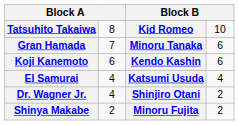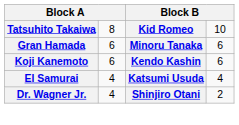 <table class="wikitable" style="margin: 1em auto 1em auto;text-align:center">
 <tr>
 <th colspan="2">Block A</th>
 <th colspan="2">Block B</th>
 </tr>
 <tr>
 <th><a href='#'>Tatsuhito Takaiwa</a></th>
 <td style="width:35px">8</td>
 <th><a href='#'>Kid Romeo</a></th>
 <td style="width:35px">10</td>
 </tr>
 <tr>
 <th><a href='#'>Gran Hamada</a></th>
-<td>7</td>
+<td>6</td>
 <th><a href='#'>Minoru Tanaka</a></th>
 <td>6</td>
 </tr>
 <tr>
 <th><a href='#'>Koji Kanemoto</a></th>
 <td>6</td>
 <th><a href='#'>Kendo Kashin</a></th>
 <td>6</td>
 </tr>
 <tr>
 <th><a href='#'>El Samurai</a></th>
 <td>4</td>
 <th><a href='#'>Katsumi Usuda</a></th>
 <td>4</td>
 </tr>
 <tr>
 <th><a href='#'>Dr. Wagner Jr.</a></th>
 <td>4</td>
 <th><a href='#'>Shinjiro Otani</a></th>
 <td>2</td>
 </tr>
-<tr>
-<th><a href='#'>Shinya Makabe</a></th>
-<td>2</td>
-<th><a href='#'>Minoru Fujita</a></th>
-<td>2</td>
-</tr>
 </table>
